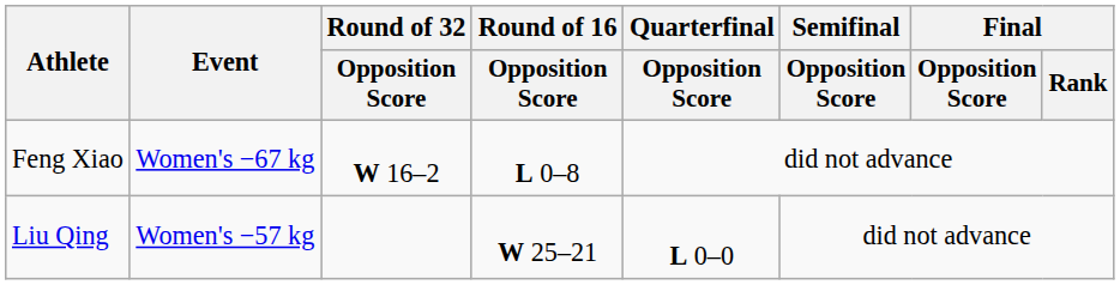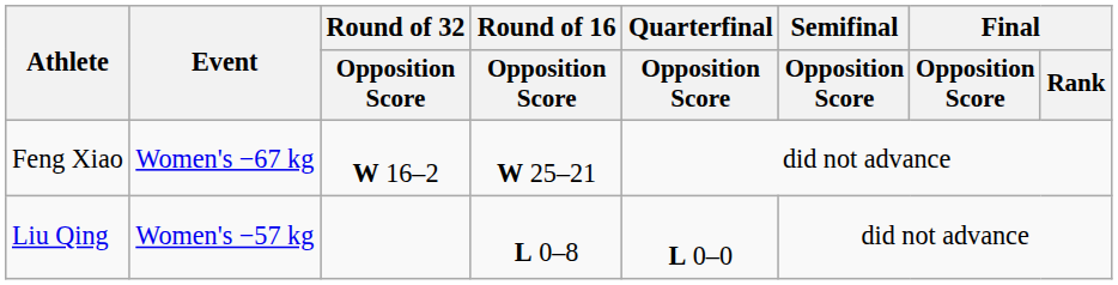 <table class=wikitable style=font-size:90%;text-align:center>
 <tr>
 <th rowspan=2>Athlete</th>
 <th rowspan=2>Event</th>
 <th>Round of 32</th>
 <th>Round of 16</th>
 <th>Quarterfinal</th>
 <th>Semifinal</th>
 <th colspan=2>Final</th>
 </tr>
 <tr style=font-size:95%>
 <th>Opposition<br>Score</th>
 <th>Opposition<br>Score</th>
 <th>Opposition<br>Score</th>
 <th>Opposition<br>Score</th>
 <th>Opposition<br>Score</th>
 <th>Rank</th>
 </tr>
 <tr>
 <td align=left>Feng Xiao</td>
 <td align=left><a href='#'>Women's −67 kg</a></td>
 <td><br><strong>W</strong> 16–2</td>
-<td><br><strong>L</strong> 0–8</td>
+<td><br><strong>W</strong> 25–21</td>
 <td colspan=4>did not advance</td>
 </tr>
 <tr>
 <td align=left><a href='#'>Liu Qing</a></td>
 <td align=left><a href='#'>Women's −57 kg</a></td>
 <td></td>
-<td><br><strong>W</strong> 25–21</td>
+<td><br><strong>L</strong> 0–8</td>
 <td><br><strong>L</strong> 0–0 <sup></sup></td>
 <td colspan=3>did not advance</td>
 </tr>
 </table>
